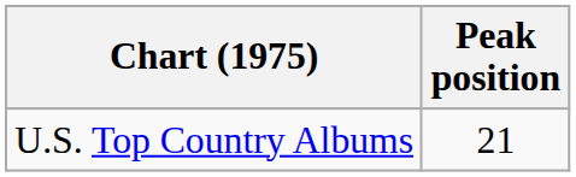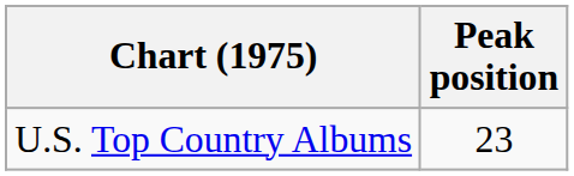 <table class="wikitable">
 <tr>
 <th>Chart (1975)</th>
 <th>Peak<br>position</th>
 </tr>
 <tr>
 <td>U.S. <a href='#'>Top Country Albums</a></td>
-<td align="center">21</td>
+<td align="center">23</td>
 </tr>
 </table>
